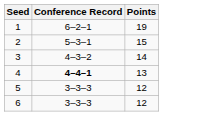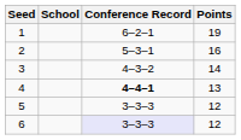 <table class="wikitable" style="text-align:center">
 <tr>
 <th>Seed</th>
+<th>School</th>
 <th>Conference Record</th>
 <th>Points</th>
 </tr>
 <tr>
 <td>1</td>
+<td></td>
 <td>6–2–1</td>
 <td>19</td>
 </tr>
 <tr>
 <td>2</td>
+<td></td>
 <td>5–3–1</td>
-<td>15</td>
+<td>16</td>
 </tr>
 <tr>
 <td>3</td>
+<td></td>
 <td>4–3–2</td>
 <td>14</td>
 </tr>
 <tr>
 <td>4</td>
+<td></td>
 <td><strong>4–4–1</strong></td>
 <td>13</td>
 </tr>
 <tr>
 <td>5</td>
+<td></td>
 <td>3–3–3</td>
 <td>12</td>
 </tr>
 <tr>
 <td>6</td>
-<td>3–3–3</td>
+<td></td>
+<td style="background: lavender;">3–3–3</td>
 <td>12</td>
 </tr>
 </table>
